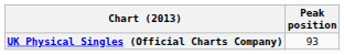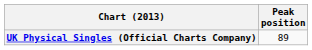 <table class="wikitable plainrowheaders">
 <tr>
 <th scope="col">Chart (2013)</th>
 <th scope="col">Peak<br>position</th>
 </tr>
 <tr>
 <th scope="row"><a href='#'>UK Physical Singles</a> (Official Charts Company)</th>
-<td align="center">93</td>
+<td align="center">89</td>
 </tr>
 </table>
